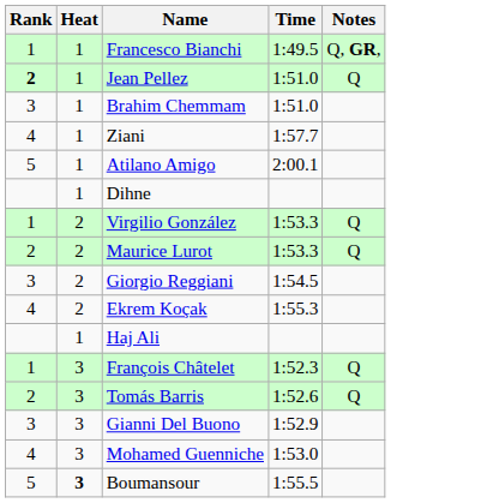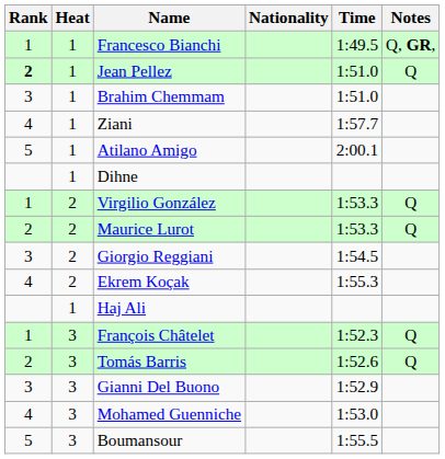 <table class="wikitable sortable" style="text-align:center">
 <tr>
 <th>Rank</th>
 <th>Heat</th>
 <th>Name</th>
+<th>Nationality</th>
 <th>Time</th>
 <th>Notes</th>
 </tr>
 <tr bgcolor=ccffcc>
 <td>1</td>
 <td>1</td>
 <td align=left><a href='#'>Francesco Bianchi</a></td>
+<td align=left></td>
 <td>1:49.5</td>
 <td>Q, <strong>GR</strong>,</td>
 </tr>
 <tr bgcolor=ccffcc>
 <td><strong>2</strong></td>
 <td>1</td>
 <td align=left><a href='#'>Jean Pellez</a></td>
+<td align=left></td>
 <td>1:51.0</td>
 <td>Q</td>
 </tr>
 <tr>
 <td>3</td>
 <td>1</td>
 <td align=left><a href='#'>Brahim Chemmam</a></td>
+<td align=left></td>
 <td>1:51.0</td>
 <td></td>
 </tr>
 <tr>
 <td>4</td>
 <td>1</td>
 <td align=left>Ziani</td>
+<td align=left></td>
 <td>1:57.7</td>
 <td></td>
 </tr>
 <tr>
 <td>5</td>
 <td>1</td>
 <td align=left><a href='#'>Atilano Amigo</a></td>
+<td align=left></td>
 <td>2:00.1</td>
 <td></td>
 </tr>
 <tr>
 <td></td>
 <td>1</td>
 <td align=left>Dihne</td>
+<td align=left></td>
 <td></td>
 <td></td>
 </tr>
 <tr bgcolor=ccffcc>
 <td>1</td>
 <td>2</td>
 <td align=left><a href='#'>Virgilio González</a></td>
+<td align=left></td>
 <td>1:53.3</td>
 <td>Q</td>
 </tr>
 <tr bgcolor=ccffcc>
 <td>2</td>
 <td>2</td>
 <td align=left><a href='#'>Maurice Lurot</a></td>
+<td align=left></td>
 <td>1:53.3</td>
 <td>Q</td>
 </tr>
 <tr>
 <td>3</td>
 <td>2</td>
 <td align=left><a href='#'>Giorgio Reggiani</a></td>
+<td align=left></td>
 <td>1:54.5</td>
 <td></td>
 </tr>
 <tr>
 <td>4</td>
 <td>2</td>
 <td align=left><a href='#'>Ekrem Koçak</a></td>
+<td align=left></td>
 <td>1:55.3</td>
 <td></td>
 </tr>
 <tr>
 <td></td>
 <td>1</td>
 <td align=left><a href='#'>Haj Ali</a></td>
+<td align=left></td>
 <td></td>
 <td></td>
 </tr>
 <tr bgcolor=ccffcc>
 <td>1</td>
 <td>3</td>
 <td align=left><a href='#'>François Châtelet</a></td>
+<td align=left></td>
 <td>1:52.3</td>
 <td>Q</td>
 </tr>
 <tr bgcolor=ccffcc>
 <td>2</td>
 <td>3</td>
 <td align=left><a href='#'>Tomás Barris</a></td>
+<td align=left></td>
 <td>1:52.6</td>
 <td>Q</td>
 </tr>
 <tr>
 <td>3</td>
 <td>3</td>
 <td align=left><a href='#'>Gianni Del Buono</a></td>
+<td align=left></td>
 <td>1:52.9</td>
 <td></td>
 </tr>
 <tr>
 <td>4</td>
 <td>3</td>
 <td align=left><a href='#'>Mohamed Guenniche</a></td>
+<td align=left></td>
 <td>1:53.0</td>
 <td></td>
 </tr>
 <tr>
 <td>5</td>
-<td><strong>3</strong></td>
+<td>3</td>
 <td align=left>Boumansour</td>
+<td align=left></td>
 <td>1:55.5</td>
 <td></td>
 </tr>
 </table>
